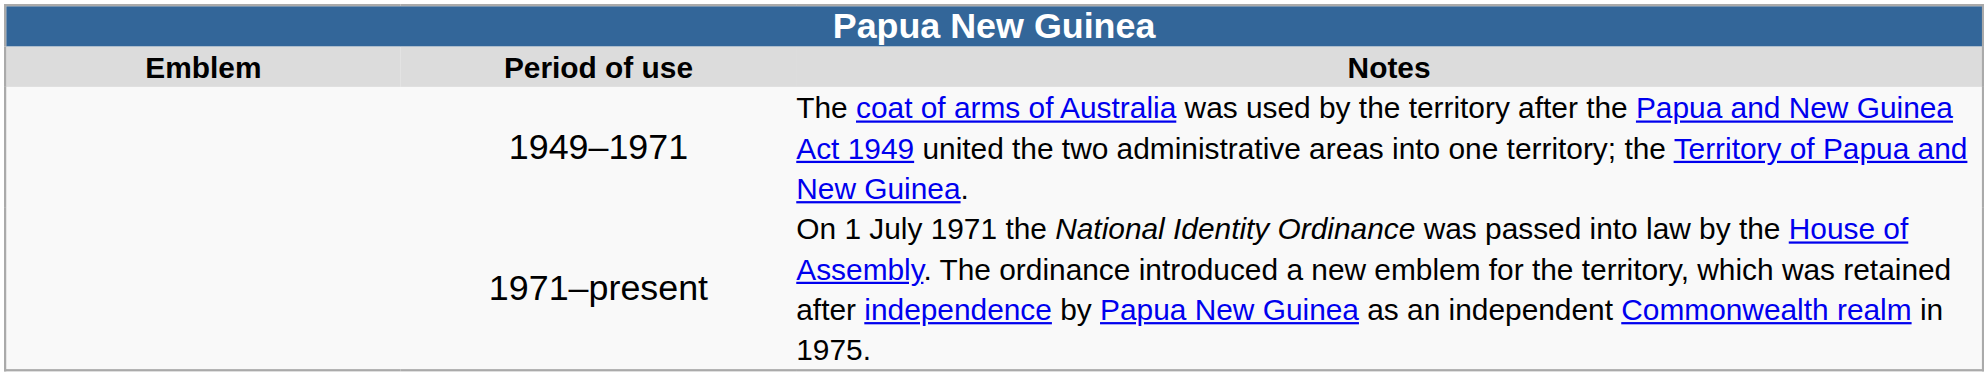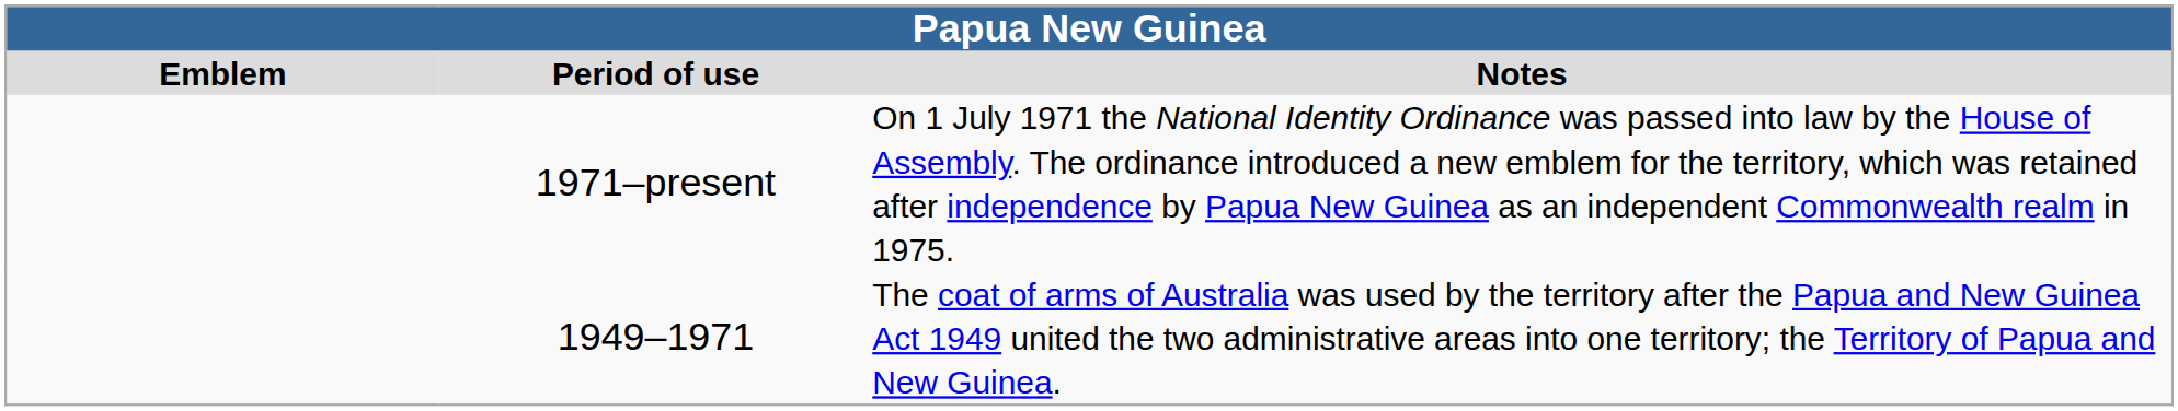 <table width="100%" cellpadding="0" cellspacing="0" border="0" border="1" cellpadding="4" cellspacing="0" style="margin: 0.5em 1em 0.5em 0; background: #f9f9f9; border: 1px #aaa solid; border-collapse: collapse;">
 <tr>
 <td align="center" colspan=3 style="background-color:#369; color:white;"><strong>Papua New Guinea</strong></td>
 </tr>
 <tr>
 <th bgcolor = "#DCDCDC" width = "20%"><small>Emblem</small></th>
 <th bgcolor = "#DCDCDC" width = "20%"><small>Period of use</small></th>
 <th bgcolor = "#DCDCDC" width = "60%"><small>Notes</small></th>
 </tr>
 <tr>
 <td align="center"></td>
+<td align="center">1971–present</td>
+<td><small>On 1 July 1971 the <em>National Identity Ordinance</em> was passed into law by the <a href='#'>House of Assembly</a>. The ordinance introduced a new emblem for the territory, which was retained after <a href='#'>independence</a> by <a href='#'>Papua New Guinea</a> as an independent <a href='#'>Commonwealth realm</a> in 1975.</small></td>
+</tr>
+<tr>
+<td align="center"></td>
 <td align="center">1949–1971</td>
 <td><small>The <a href='#'>coat of arms of Australia</a> was used by the territory after the <a href='#'>Papua and New Guinea Act 1949</a> united the two administrative areas into one territory; the <a href='#'>Territory of Papua and New Guinea</a>.</small></td>
 </tr>
 <tr>
-<td align="center"></td>
-<td align="center">1971–present</td>
-<td><small>On 1 July 1971 the <em>National Identity Ordinance</em> was passed into law by the <a href='#'>House of Assembly</a>. The ordinance introduced a new emblem for the territory, which was retained after <a href='#'>independence</a> by <a href='#'>Papua New Guinea</a> as an independent <a href='#'>Commonwealth realm</a> in 1975.</small></td>
-</tr>
-<tr>
 </tr>
 </table>
